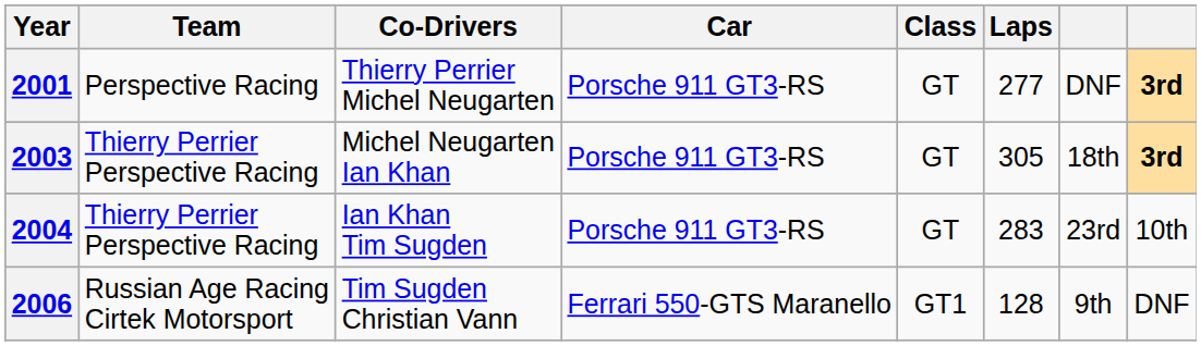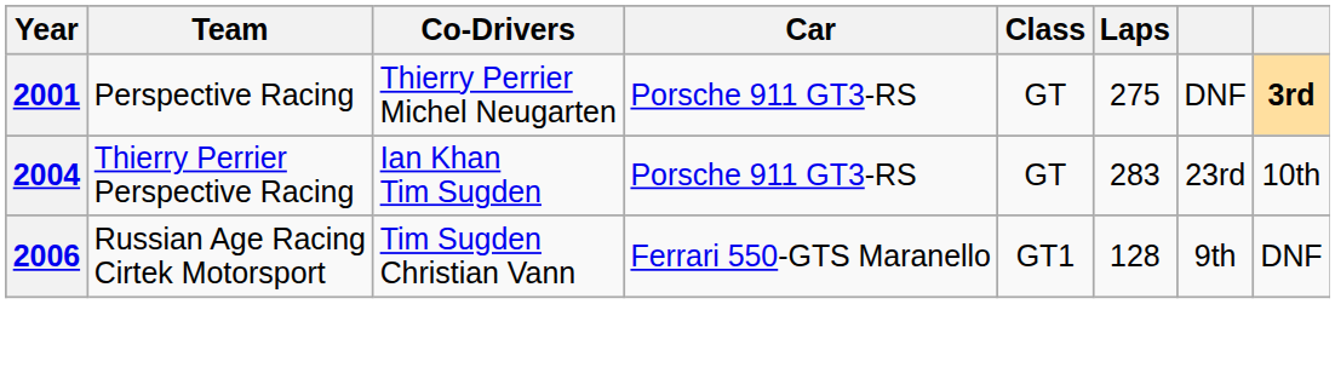 <table class="wikitable" style="font-size:90%">
 <tr>
 <th>Year</th>
 <th>Team</th>
 <th>Co-Drivers</th>
 <th>Car</th>
 <th>Class</th>
 <th>Laps</th>
 <th></th>
 <th></th>
 </tr>
 <tr align="center">
 <th><a href='#'>2001</a></th>
 <td align="left" nowrap> Perspective Racing</td>
 <td align="left" nowrap> <a href='#'>Thierry Perrier</a><br> Michel Neugarten</td>
 <td align="left" nowrap><a href='#'>Porsche 911 GT3</a>-RS</td>
 <td>GT</td>
-<td>277</td>
+<td>275</td>
 <td>DNF</td>
-<td style="background:#FFDF9F;"><strong>3rd</strong></td>
-</tr>
-<tr align="center">
-<th><a href='#'>2003</a></th>
-<td align="left" nowrap> <a href='#'>Thierry Perrier</a><br> Perspective Racing</td>
-<td align="left" nowrap> Michel Neugarten<br> <a href='#'>Ian Khan</a></td>
-<td align="left" nowrap><a href='#'>Porsche 911 GT3</a>-RS</td>
-<td>GT</td>
-<td>305</td>
-<td>18th</td>
 <td style="background:#FFDF9F;"><strong>3rd</strong></td>
 </tr>
 <tr align="center">
 <th><a href='#'>2004</a></th>
 <td align="left" nowrap> <a href='#'>Thierry Perrier</a><br> Perspective Racing</td>
 <td align="left" nowrap> <a href='#'>Ian Khan</a><br> <a href='#'>Tim Sugden</a></td>
 <td align="left" nowrap><a href='#'>Porsche 911 GT3</a>-RS</td>
 <td>GT</td>
 <td>283</td>
 <td>23rd</td>
 <td>10th</td>
 </tr>
 <tr align="center">
 <th><a href='#'>2006</a></th>
 <td align="left" nowrap> Russian Age Racing<br> Cirtek Motorsport</td>
 <td align="left" nowrap> <a href='#'>Tim Sugden</a><br> Christian Vann</td>
 <td align="left" nowrap><a href='#'>Ferrari 550</a>-GTS Maranello</td>
 <td>GT1</td>
 <td>128</td>
 <td>9th</td>
 <td>DNF</td>
 </tr>
 </table>
